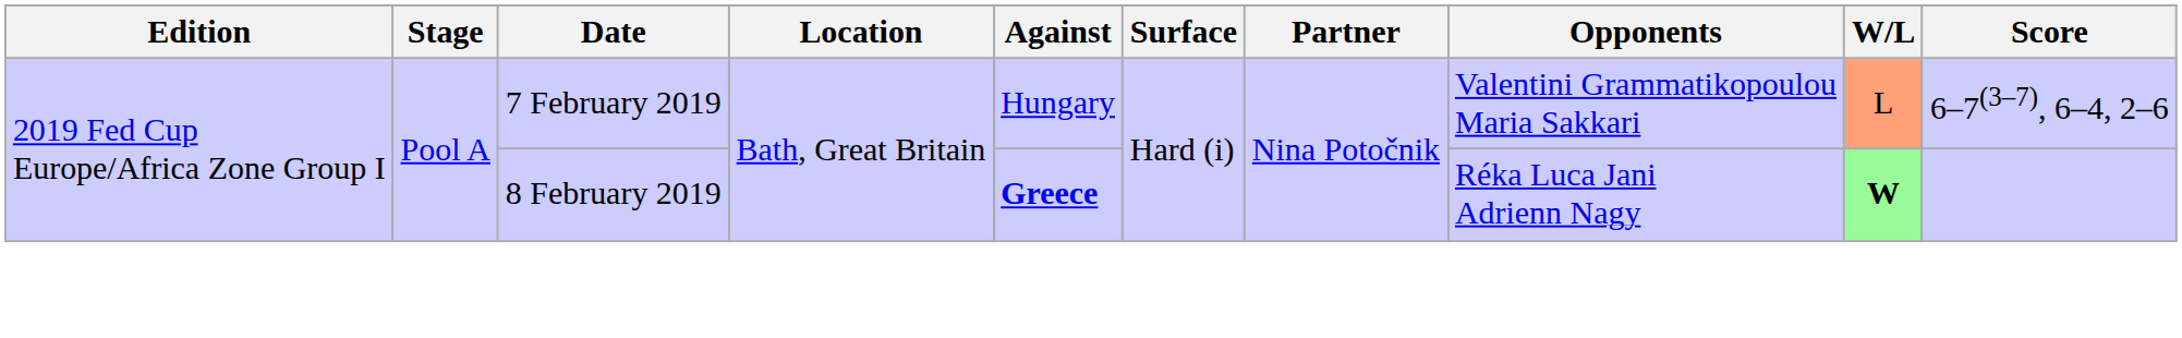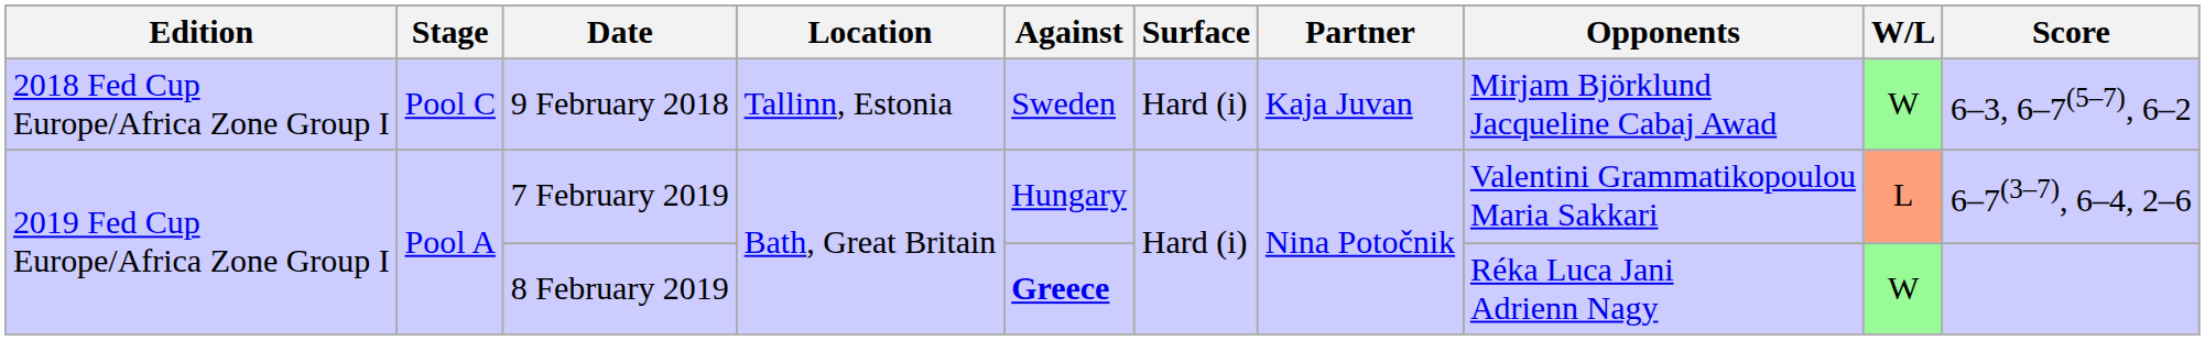 <table class=wikitable style=font-size:97%>
 <tr>
 <th>Edition</th>
 <th>Stage</th>
 <th>Date</th>
 <th>Location</th>
 <th>Against</th>
 <th>Surface</th>
 <th>Partner</th>
 <th>Opponents</th>
 <th>W/L</th>
 <th>Score</th>
+</tr>
+<tr style="background:#CCCCFF;">
+<td><a href='#'>2018 Fed Cup</a> <br> Europe/Africa Zone Group I</td>
+<td><a href='#'>Pool C</a></td>
+<td>9 February 2018</td>
+<td><a href='#'>Tallinn</a>, Estonia</td>
+<td> <a href='#'>Sweden</a></td>
+<td>Hard (i)</td>
+<td><a href='#'>Kaja Juvan</a></td>
+<td><a href='#'>Mirjam Björklund</a> <br> <a href='#'>Jacqueline Cabaj Awad</a></td>
+<td style="text-align:center; background:#98fb98;">W</td>
+<td>6–3, 6–7<sup>(5–7)</sup>, 6–2</td>
 </tr>
 <tr style="background:#CCCCFF;">
 <td rowspan=2><a href='#'>2019 Fed Cup</a> <br> Europe/Africa Zone Group I</td>
 <td rowspan=2><a href='#'>Pool A</a></td>
 <td>7 February 2019</td>
 <td rowspan=2><a href='#'>Bath</a>, Great Britain</td>
 <td> <a href='#'>Hungary</a></td>
 <td rowspan=2>Hard (i)</td>
 <td rowspan=2><a href='#'>Nina Potočnik</a></td>
 <td><a href='#'>Valentini Grammatikopoulou</a> <br> <a href='#'>Maria Sakkari</a></td>
 <td style="text-align:center; background:#ffa07a;">L</td>
 <td>6–7<sup>(3–7)</sup>, 6–4, 2–6</td>
 </tr>
 <tr style="background:#CCCCFF;">
 <td>8 February 2019</td>
 <td><strong> <a href='#'>Greece</a></strong></td>
 <td><a href='#'>Réka Luca Jani</a> <br> <a href='#'>Adrienn Nagy</a></td>
-<td style="text-align:center; background:#98fb98;"><strong>W</strong></td>
+<td style="text-align:center; background:#98fb98;">W</td>
 <td></td>
 </tr>
 </table>
